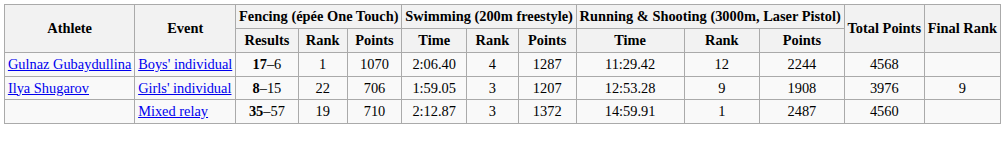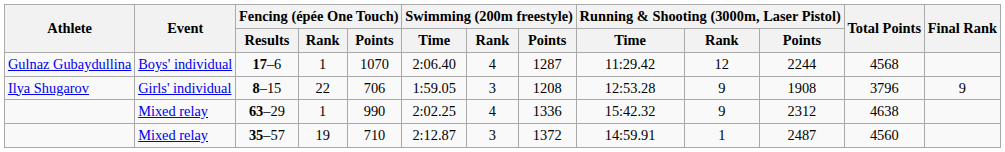 <table class="wikitable" border="1" style="font-size:90%">
 <tr>
 <th rowspan=2>Athlete</th>
 <th rowspan=2>Event</th>
 <th colspan=3>Fencing (épée One Touch)</th>
 <th colspan=3>Swimming (200m freestyle)</th>
 <th colspan=3>Running & Shooting (3000m, Laser Pistol)</th>
 <th rowspan=2>Total Points</th>
 <th rowspan=2>Final Rank</th>
 </tr>
 <tr>
 <th>Results</th>
 <th>Rank</th>
 <th>Points</th>
 <th>Time</th>
 <th>Rank</th>
 <th>Points</th>
 <th>Time</th>
 <th>Rank</th>
 <th>Points</th>
 </tr>
 <tr>
 <td><a href='#'>Gulnaz Gubaydullina</a></td>
 <td><a href='#'>Boys' individual</a></td>
 <td align=center><strong>17</strong>–6</td>
 <td align=center>1</td>
 <td align=center>1070</td>
 <td align=center>2:06.40</td>
 <td align=center>4</td>
 <td align=center>1287</td>
 <td align=center>11:29.42</td>
 <td align=center>12</td>
 <td align=center>2244</td>
 <td align=center>4568</td>
 <td align=center></td>
 </tr>
 <tr>
 <td><a href='#'>Ilya Shugarov</a></td>
 <td><a href='#'>Girls' individual</a></td>
 <td align=center><strong>8</strong>–15</td>
 <td align=center>22</td>
 <td align=center>706</td>
 <td align=center>1:59.05</td>
 <td align=center>3</td>
-<td align=center>1207</td>
+<td align=center>1208</td>
 <td align=center>12:53.28</td>
 <td align=center>9</td>
 <td align=center>1908</td>
-<td align=center>3976</td>
+<td align=center>3796</td>
 <td align=center>9</td>
+</tr>
+<tr>
+<td><br></td>
+<td><a href='#'>Mixed relay</a></td>
+<td align=center><strong>63</strong>–29</td>
+<td align=center>1</td>
+<td align=center>990</td>
+<td align=center>2:02.25</td>
+<td align=center>4</td>
+<td align=center>1336</td>
+<td align=center>15:42.32</td>
+<td align=center>9</td>
+<td align=center>2312</td>
+<td align=center>4638</td>
+<td align=center></td>
 </tr>
 <tr>
 <td><br></td>
 <td><a href='#'>Mixed relay</a></td>
 <td align=center><strong>35</strong>–57</td>
 <td align=center>19</td>
 <td align=center>710</td>
 <td align=center>2:12.87</td>
 <td align=center>3</td>
 <td align=center>1372</td>
 <td align=center>14:59.91</td>
 <td align=center>1</td>
 <td align=center>2487</td>
 <td align=center>4560</td>
 <td align=center></td>
 </tr>
 </table>
